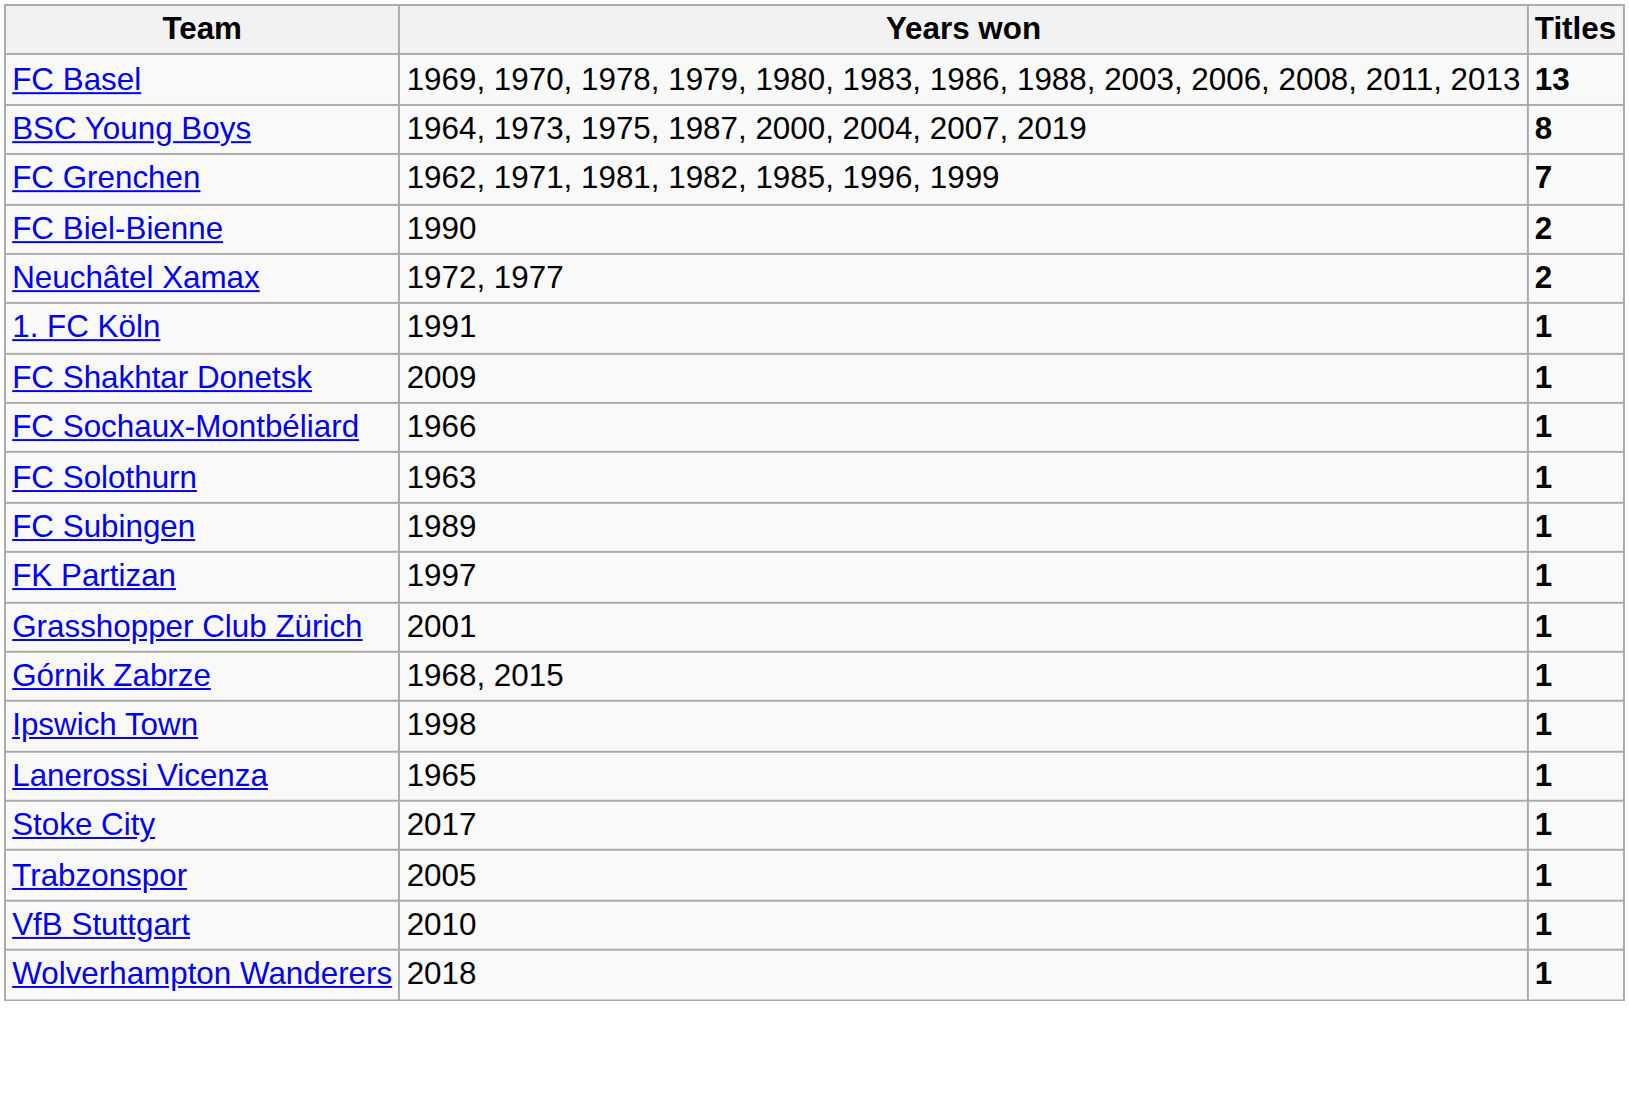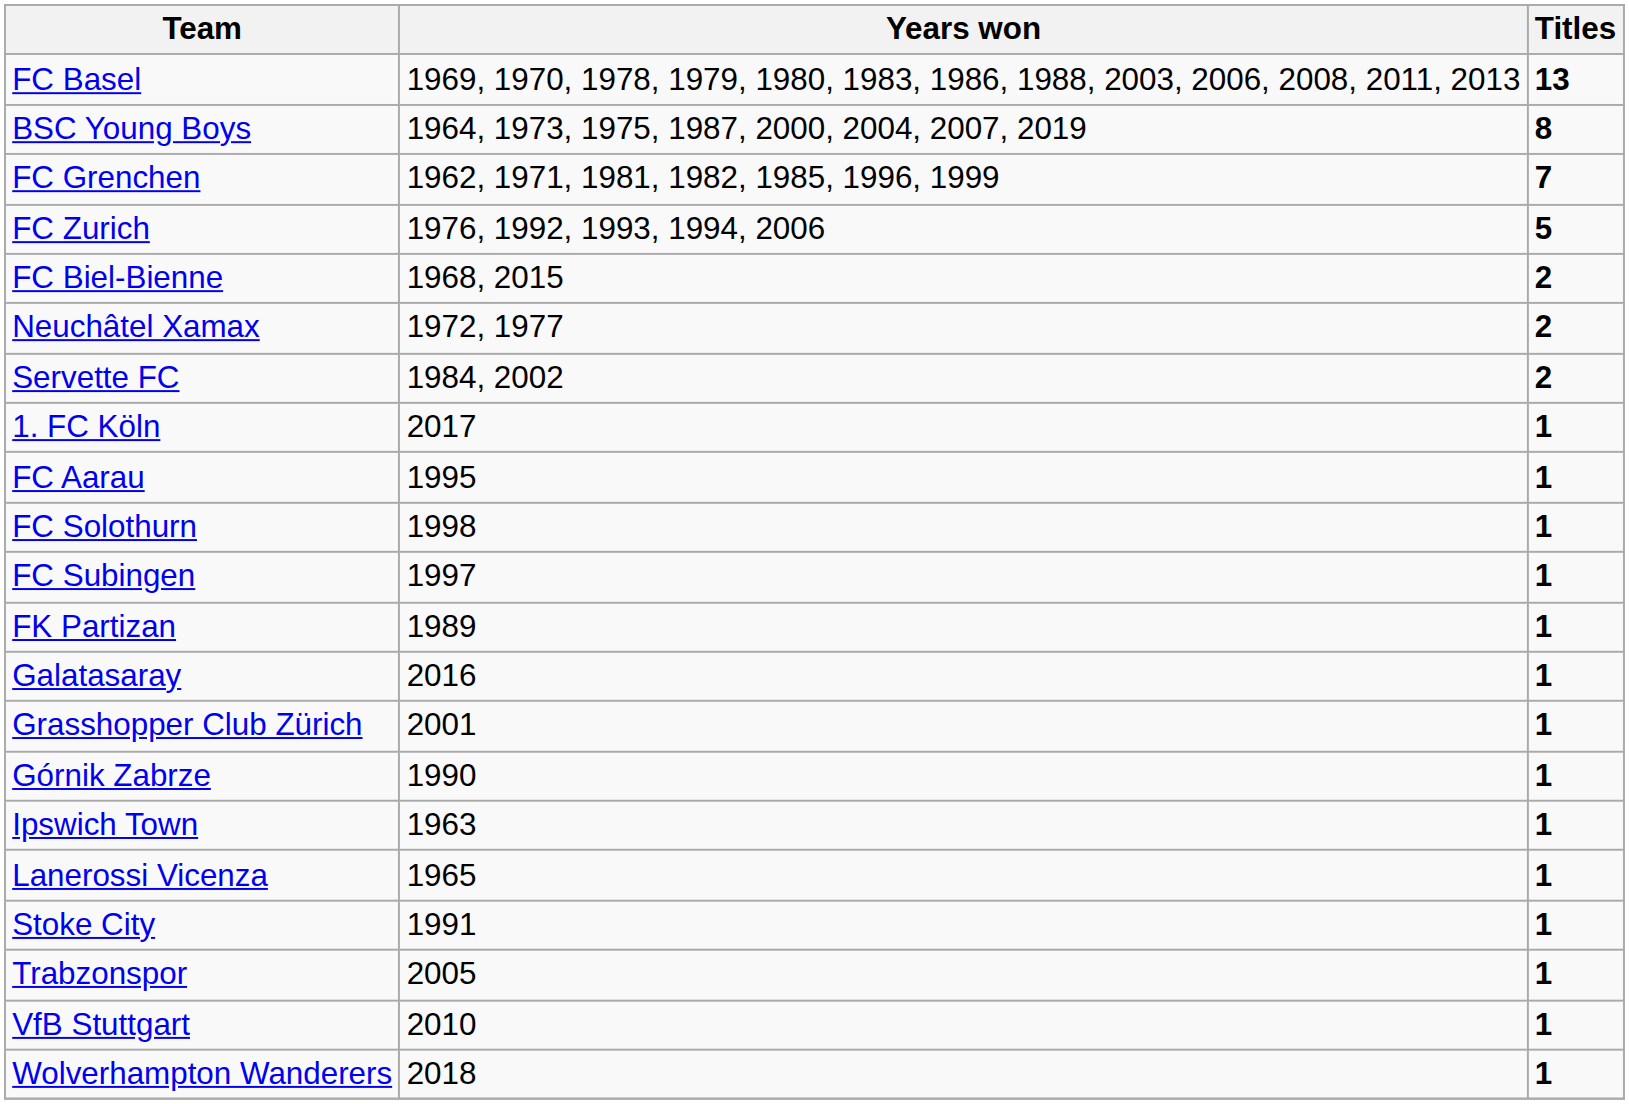 <table class="wikitable">
 <tr>
 <th>Team</th>
 <th>Years won</th>
 <th>Titles</th>
 </tr>
 <tr>
 <td> <a href='#'>FC Basel</a></td>
 <td>1969, 1970, 1978, 1979, 1980, 1983, 1986, 1988, 2003, 2006, 2008, 2011, 2013</td>
 <td><strong>13</strong></td>
 </tr>
 <tr>
 <td> <a href='#'>BSC Young Boys</a></td>
 <td>1964, 1973, 1975, 1987, 2000, 2004, 2007, 2019</td>
 <td><strong>8</strong></td>
 </tr>
 <tr>
 <td> <a href='#'>FC Grenchen</a></td>
 <td>1962, 1971, 1981, 1982, 1985, 1996, 1999</td>
 <td><strong>7</strong></td>
 </tr>
 <tr>
+<td> <a href='#'>FC Zurich</a></td>
+<td>1976, 1992, 1993, 1994, 2006</td>
+<td><strong>5</strong></td>
+</tr>
+<tr>
 <td> <a href='#'>FC Biel-Bienne</a></td>
-<td>1990</td>
+<td>1968, 2015</td>
 <td><strong>2</strong></td>
 </tr>
 <tr>
 <td> <a href='#'>Neuchâtel Xamax</a></td>
 <td>1972, 1977</td>
 <td><strong>2</strong></td>
 </tr>
 <tr>
+<td> <a href='#'>Servette FC</a></td>
+<td>1984, 2002</td>
+<td><strong>2</strong></td>
+</tr>
+<tr>
 <td> <a href='#'>1. FC Köln</a></td>
-<td>1991</td>
+<td>2017</td>
 <td><strong>1</strong></td>
 </tr>
 <tr>
-<td> <a href='#'>FC Shakhtar Donetsk</a></td>
-<td>2009</td>
-<td><strong>1</strong></td>
-</tr>
-<tr>
-<td> <a href='#'>FC Sochaux-Montbéliard</a></td>
-<td>1966</td>
+<td> <a href='#'>FC Aarau</a></td>
+<td>1995</td>
 <td><strong>1</strong></td>
 </tr>
 <tr>
 <td> <a href='#'>FC Solothurn</a></td>
-<td>1963</td>
+<td>1998</td>
 <td><strong>1</strong></td>
 </tr>
 <tr>
 <td> <a href='#'>FC Subingen</a></td>
+<td>1997</td>
+<td><strong>1</strong></td>
+</tr>
+<tr>
+<td> <a href='#'>FK Partizan</a></td>
 <td>1989</td>
 <td><strong>1</strong></td>
 </tr>
 <tr>
-<td> <a href='#'>FK Partizan</a></td>
-<td>1997</td>
+<td> <a href='#'>Galatasaray</a></td>
+<td>2016</td>
 <td><strong>1</strong></td>
 </tr>
 <tr>
 <td> <a href='#'>Grasshopper Club Zürich</a></td>
 <td>2001</td>
 <td><strong>1</strong></td>
 </tr>
 <tr>
 <td> <a href='#'>Górnik Zabrze</a></td>
-<td>1968, 2015</td>
+<td>1990</td>
 <td><strong>1</strong></td>
 </tr>
 <tr>
 <td> <a href='#'>Ipswich Town</a></td>
-<td>1998</td>
+<td>1963</td>
 <td><strong>1</strong></td>
 </tr>
 <tr>
 <td> <a href='#'>Lanerossi Vicenza</a></td>
 <td>1965</td>
 <td><strong>1</strong></td>
 </tr>
 <tr>
 <td> <a href='#'>Stoke City</a></td>
-<td>2017</td>
+<td>1991</td>
 <td><strong>1</strong></td>
 </tr>
 <tr>
 <td> <a href='#'>Trabzonspor</a></td>
 <td>2005</td>
 <td><strong>1</strong></td>
 </tr>
 <tr>
 <td> <a href='#'>VfB Stuttgart</a></td>
 <td>2010</td>
 <td><strong>1</strong></td>
 </tr>
 <tr>
 <td> <a href='#'>Wolverhampton Wanderers</a></td>
 <td>2018</td>
 <td><strong>1</strong></td>
 </tr>
 <tr>
 </tr>
 </table>
